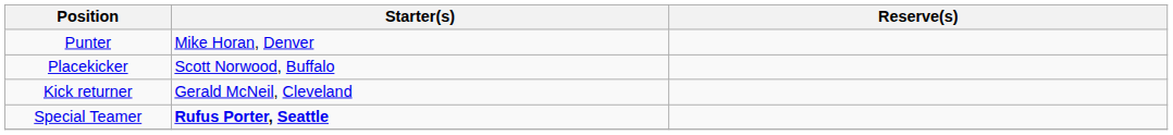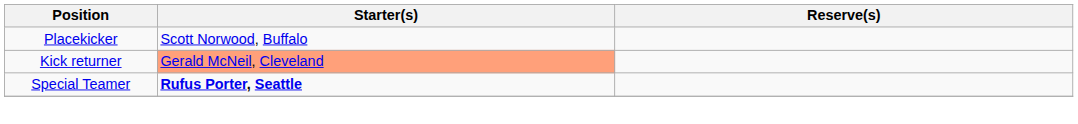 <table class="wikitable" width=75%>
 <tr>
 <th width=10%>Position</th>
 <th width=30%>Starter(s)</th>
 <th width=30%>Reserve(s)</th>
-</tr>
-<tr>
-<td align=center><a href='#'>Punter</a></td>
-<td> <a href='#'>Mike Horan</a>, <a href='#'>Denver</a></td>
-<td></td>
 </tr>
 <tr>
 <td align=center><a href='#'>Placekicker</a></td>
 <td> <a href='#'>Scott Norwood</a>, <a href='#'>Buffalo</a></td>
 <td></td>
 </tr>
 <tr>
 <td align=center><a href='#'>Kick returner</a></td>
-<td> <a href='#'>Gerald McNeil</a>, <a href='#'>Cleveland</a></td>
+<td style="background: lightsalmon;"> <a href='#'>Gerald McNeil</a>, <a href='#'>Cleveland</a></td>
 <td></td>
 </tr>
 <tr>
 <td align=center><a href='#'>Special Teamer</a></td>
 <td><strong> <a href='#'>Rufus Porter</a>, <a href='#'>Seattle</a></strong></td>
 <td></td>
 </tr>
 <tr>
 </tr>
 </table>
